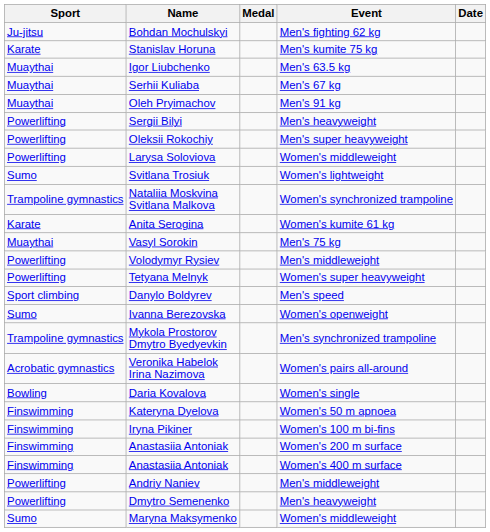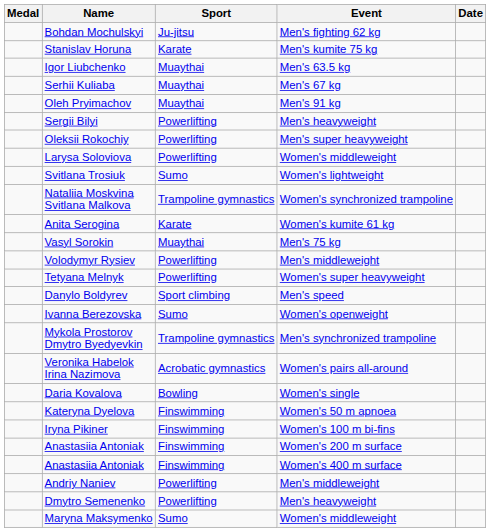 <table class="wikitable sortable" style="font-size:90%">
 <tr>
+<th>Medal</th>
+<th>Name</th>
 <th>Sport</th>
-<th>Name</th>
-<th>Medal</th>
 <th>Event</th>
 <th>Date</th>
 </tr>
 <tr>
+<td></td>
+<td><a href='#'>Bohdan Mochulskyi</a></td>
 <td><a href='#'>Ju-jitsu</a></td>
-<td><a href='#'>Bohdan Mochulskyi</a></td>
-<td></td>
 <td><a href='#'>Men's fighting 62 kg</a></td>
 <td></td>
 </tr>
 <tr>
+<td></td>
+<td><a href='#'>Stanislav Horuna</a></td>
 <td><a href='#'>Karate</a></td>
-<td><a href='#'>Stanislav Horuna</a></td>
-<td></td>
 <td><a href='#'>Men's kumite 75 kg</a></td>
 <td></td>
 </tr>
 <tr>
+<td></td>
+<td><a href='#'>Igor Liubchenko</a></td>
 <td><a href='#'>Muaythai</a></td>
-<td><a href='#'>Igor Liubchenko</a></td>
-<td></td>
 <td><a href='#'>Men's 63.5 kg</a></td>
 <td></td>
 </tr>
 <tr>
+<td></td>
+<td><a href='#'>Serhii Kuliaba</a></td>
 <td><a href='#'>Muaythai</a></td>
-<td><a href='#'>Serhii Kuliaba</a></td>
-<td></td>
 <td><a href='#'>Men's 67 kg</a></td>
 <td></td>
 </tr>
 <tr>
+<td></td>
+<td><a href='#'>Oleh Pryimachov</a></td>
 <td><a href='#'>Muaythai</a></td>
-<td><a href='#'>Oleh Pryimachov</a></td>
-<td></td>
 <td><a href='#'>Men's 91 kg</a></td>
 <td></td>
 </tr>
 <tr>
+<td></td>
+<td><a href='#'>Sergii Bilyi</a></td>
 <td><a href='#'>Powerlifting</a></td>
-<td><a href='#'>Sergii Bilyi</a></td>
-<td></td>
 <td><a href='#'>Men's heavyweight</a></td>
 <td></td>
 </tr>
 <tr>
+<td></td>
+<td><a href='#'>Oleksii Rokochiy</a></td>
 <td><a href='#'>Powerlifting</a></td>
-<td><a href='#'>Oleksii Rokochiy</a></td>
-<td></td>
 <td><a href='#'>Men's super heavyweight</a></td>
 <td></td>
 </tr>
 <tr>
+<td></td>
+<td><a href='#'>Larysa Soloviova</a></td>
 <td><a href='#'>Powerlifting</a></td>
-<td><a href='#'>Larysa Soloviova</a></td>
-<td></td>
 <td><a href='#'>Women's middleweight</a></td>
 <td></td>
 </tr>
 <tr>
+<td></td>
+<td><a href='#'>Svitlana Trosiuk</a></td>
 <td><a href='#'>Sumo</a></td>
-<td><a href='#'>Svitlana Trosiuk</a></td>
-<td></td>
 <td><a href='#'>Women's lightweight</a></td>
 <td></td>
 </tr>
 <tr>
+<td></td>
+<td><a href='#'>Nataliia Moskvina</a><br><a href='#'>Svitlana Malkova</a></td>
 <td><a href='#'>Trampoline gymnastics</a></td>
-<td><a href='#'>Nataliia Moskvina</a><br><a href='#'>Svitlana Malkova</a></td>
-<td></td>
 <td><a href='#'>Women's synchronized trampoline</a></td>
 <td></td>
 </tr>
 <tr>
+<td></td>
+<td><a href='#'>Anita Serogina</a></td>
 <td><a href='#'>Karate</a></td>
-<td><a href='#'>Anita Serogina</a></td>
-<td></td>
 <td><a href='#'>Women's kumite 61 kg</a></td>
 <td></td>
 </tr>
 <tr>
+<td></td>
+<td><a href='#'>Vasyl Sorokin</a></td>
 <td><a href='#'>Muaythai</a></td>
-<td><a href='#'>Vasyl Sorokin</a></td>
-<td></td>
 <td><a href='#'>Men's 75 kg</a></td>
 <td></td>
 </tr>
 <tr>
+<td></td>
+<td><a href='#'>Volodymyr Rysiev</a></td>
 <td><a href='#'>Powerlifting</a></td>
-<td><a href='#'>Volodymyr Rysiev</a></td>
-<td></td>
 <td><a href='#'>Men's middleweight</a></td>
 <td></td>
 </tr>
 <tr>
+<td></td>
+<td><a href='#'>Tetyana Melnyk</a></td>
 <td><a href='#'>Powerlifting</a></td>
-<td><a href='#'>Tetyana Melnyk</a></td>
-<td></td>
 <td><a href='#'>Women's super heavyweight</a></td>
 <td></td>
 </tr>
 <tr>
+<td></td>
+<td><a href='#'>Danylo Boldyrev</a></td>
 <td><a href='#'>Sport climbing</a></td>
-<td><a href='#'>Danylo Boldyrev</a></td>
-<td></td>
 <td><a href='#'>Men's speed</a></td>
 <td></td>
 </tr>
 <tr>
+<td></td>
+<td><a href='#'>Ivanna Berezovska</a></td>
 <td><a href='#'>Sumo</a></td>
-<td><a href='#'>Ivanna Berezovska</a></td>
-<td></td>
 <td><a href='#'>Women's openweight</a></td>
 <td></td>
 </tr>
 <tr>
+<td></td>
+<td><a href='#'>Mykola Prostorov</a><br><a href='#'>Dmytro Byedyevkin</a></td>
 <td><a href='#'>Trampoline gymnastics</a></td>
-<td><a href='#'>Mykola Prostorov</a><br><a href='#'>Dmytro Byedyevkin</a></td>
-<td></td>
 <td><a href='#'>Men's synchronized trampoline</a></td>
 <td></td>
 </tr>
 <tr>
+<td></td>
+<td><a href='#'>Veronika Habelok</a><br><a href='#'>Irina Nazimova</a></td>
 <td><a href='#'>Acrobatic gymnastics</a></td>
-<td><a href='#'>Veronika Habelok</a><br><a href='#'>Irina Nazimova</a></td>
-<td></td>
 <td><a href='#'>Women's pairs all-around</a></td>
 <td></td>
 </tr>
 <tr>
+<td></td>
+<td><a href='#'>Daria Kovalova</a></td>
 <td><a href='#'>Bowling</a></td>
-<td><a href='#'>Daria Kovalova</a></td>
-<td></td>
 <td><a href='#'>Women's single</a></td>
 <td></td>
 </tr>
 <tr>
+<td></td>
+<td><a href='#'>Kateryna Dyelova</a></td>
 <td><a href='#'>Finswimming</a></td>
-<td><a href='#'>Kateryna Dyelova</a></td>
-<td></td>
 <td><a href='#'>Women's 50 m apnoea</a></td>
 <td></td>
 </tr>
 <tr>
+<td></td>
+<td><a href='#'>Iryna Pikiner</a></td>
 <td><a href='#'>Finswimming</a></td>
-<td><a href='#'>Iryna Pikiner</a></td>
-<td></td>
 <td><a href='#'>Women's 100 m bi-fins</a></td>
 <td></td>
 </tr>
 <tr>
+<td></td>
+<td><a href='#'>Anastasiia Antoniak</a></td>
 <td><a href='#'>Finswimming</a></td>
-<td><a href='#'>Anastasiia Antoniak</a></td>
-<td></td>
 <td><a href='#'>Women's 200 m surface</a></td>
 <td></td>
 </tr>
 <tr>
+<td></td>
+<td><a href='#'>Anastasiia Antoniak</a></td>
 <td><a href='#'>Finswimming</a></td>
-<td><a href='#'>Anastasiia Antoniak</a></td>
-<td></td>
 <td><a href='#'>Women's 400 m surface</a></td>
 <td></td>
 </tr>
 <tr>
+<td></td>
+<td><a href='#'>Andriy Naniev</a></td>
 <td><a href='#'>Powerlifting</a></td>
-<td><a href='#'>Andriy Naniev</a></td>
-<td></td>
 <td><a href='#'>Men's middleweight</a></td>
 <td></td>
 </tr>
 <tr>
+<td></td>
+<td><a href='#'>Dmytro Semenenko</a></td>
 <td><a href='#'>Powerlifting</a></td>
-<td><a href='#'>Dmytro Semenenko</a></td>
-<td></td>
 <td><a href='#'>Men's heavyweight</a></td>
 <td></td>
 </tr>
 <tr>
+<td></td>
+<td><a href='#'>Maryna Maksymenko</a></td>
 <td><a href='#'>Sumo</a></td>
-<td><a href='#'>Maryna Maksymenko</a></td>
-<td></td>
 <td><a href='#'>Women's middleweight</a></td>
 <td></td>
 </tr>
 </table>
